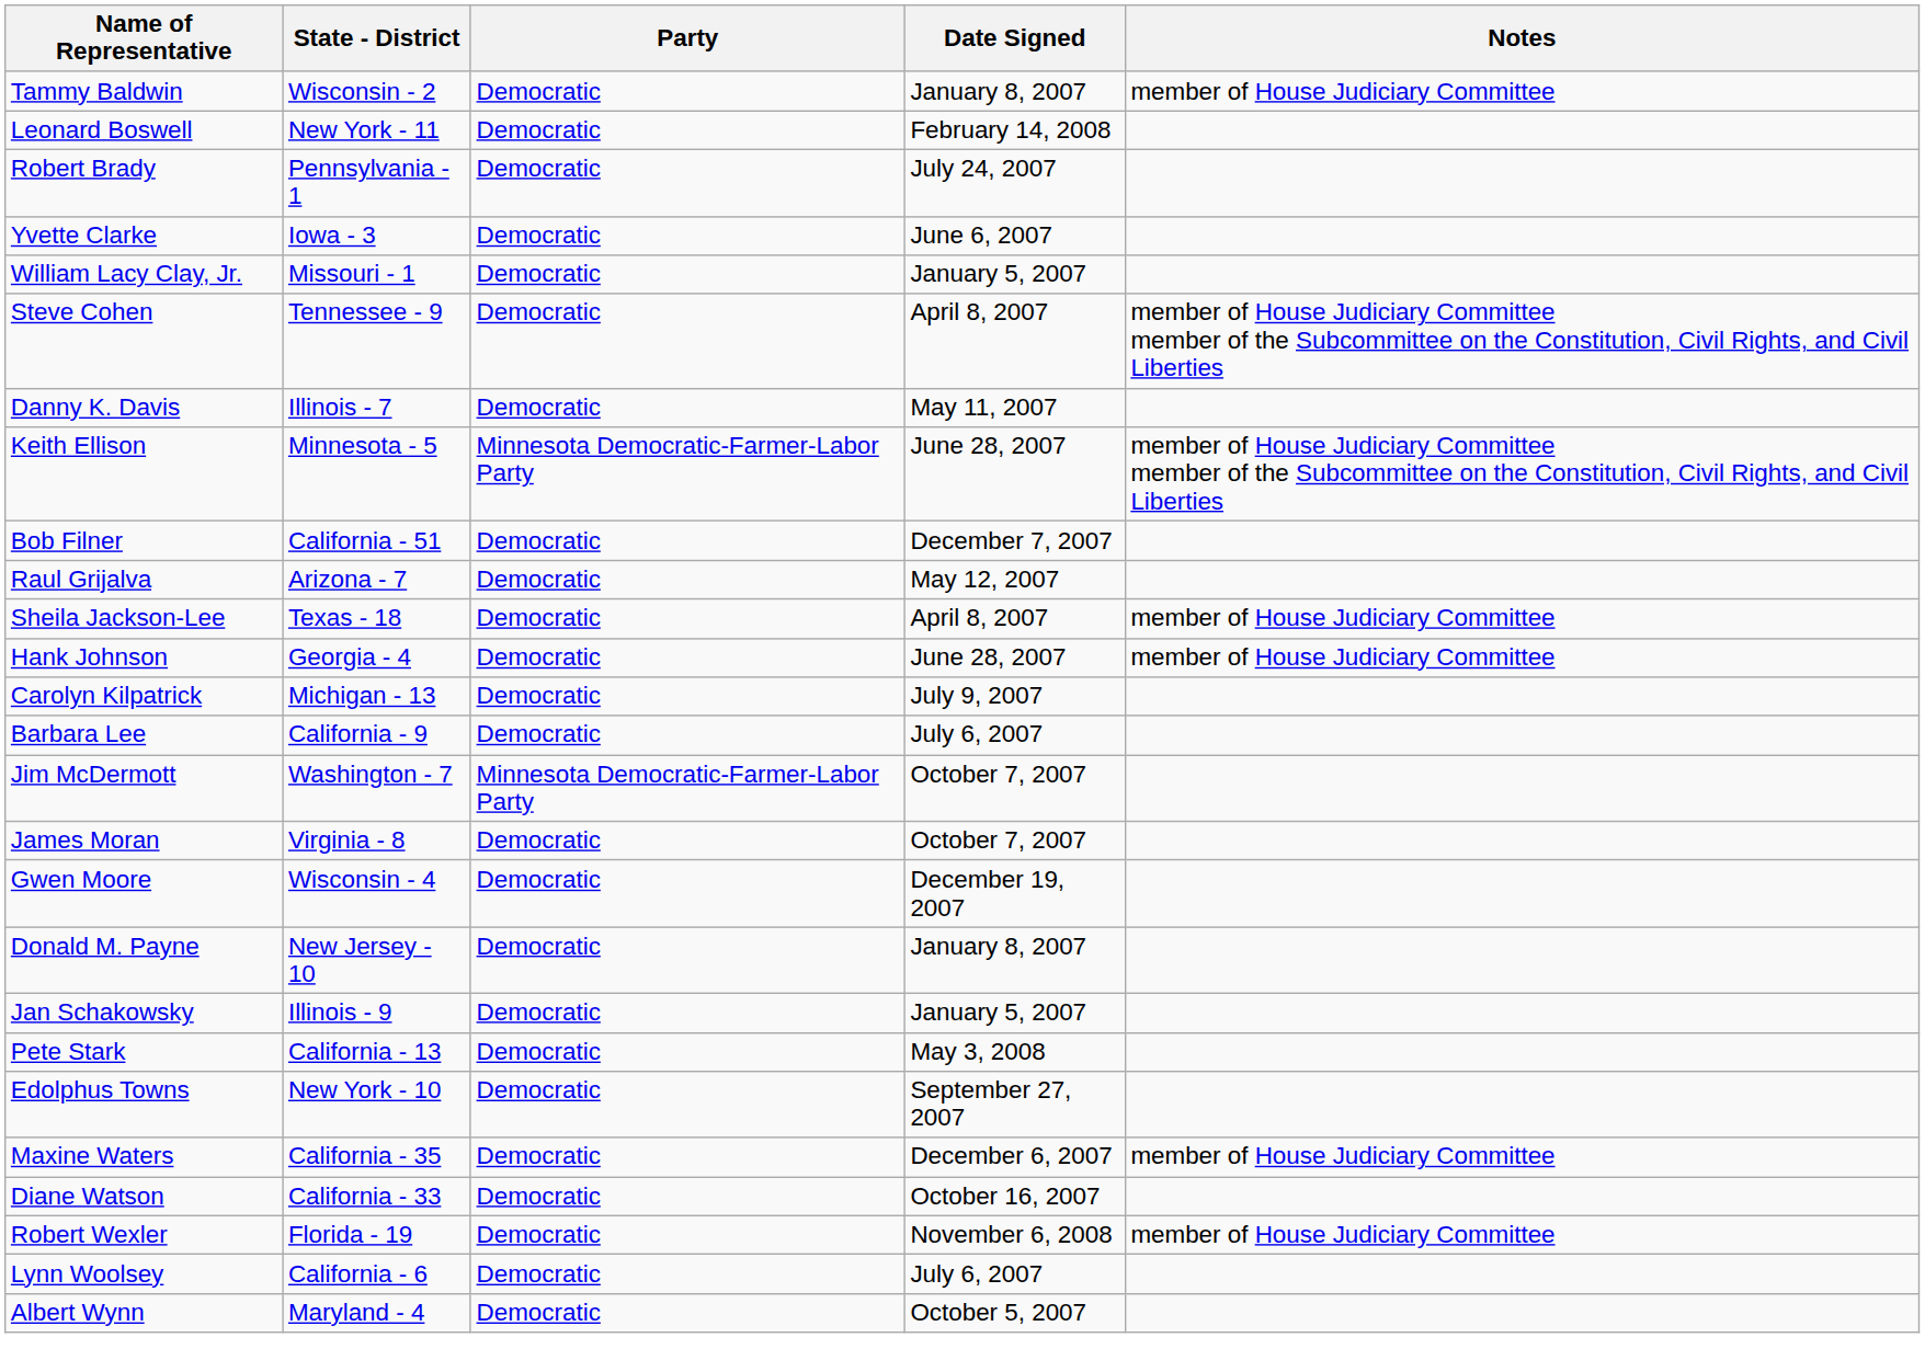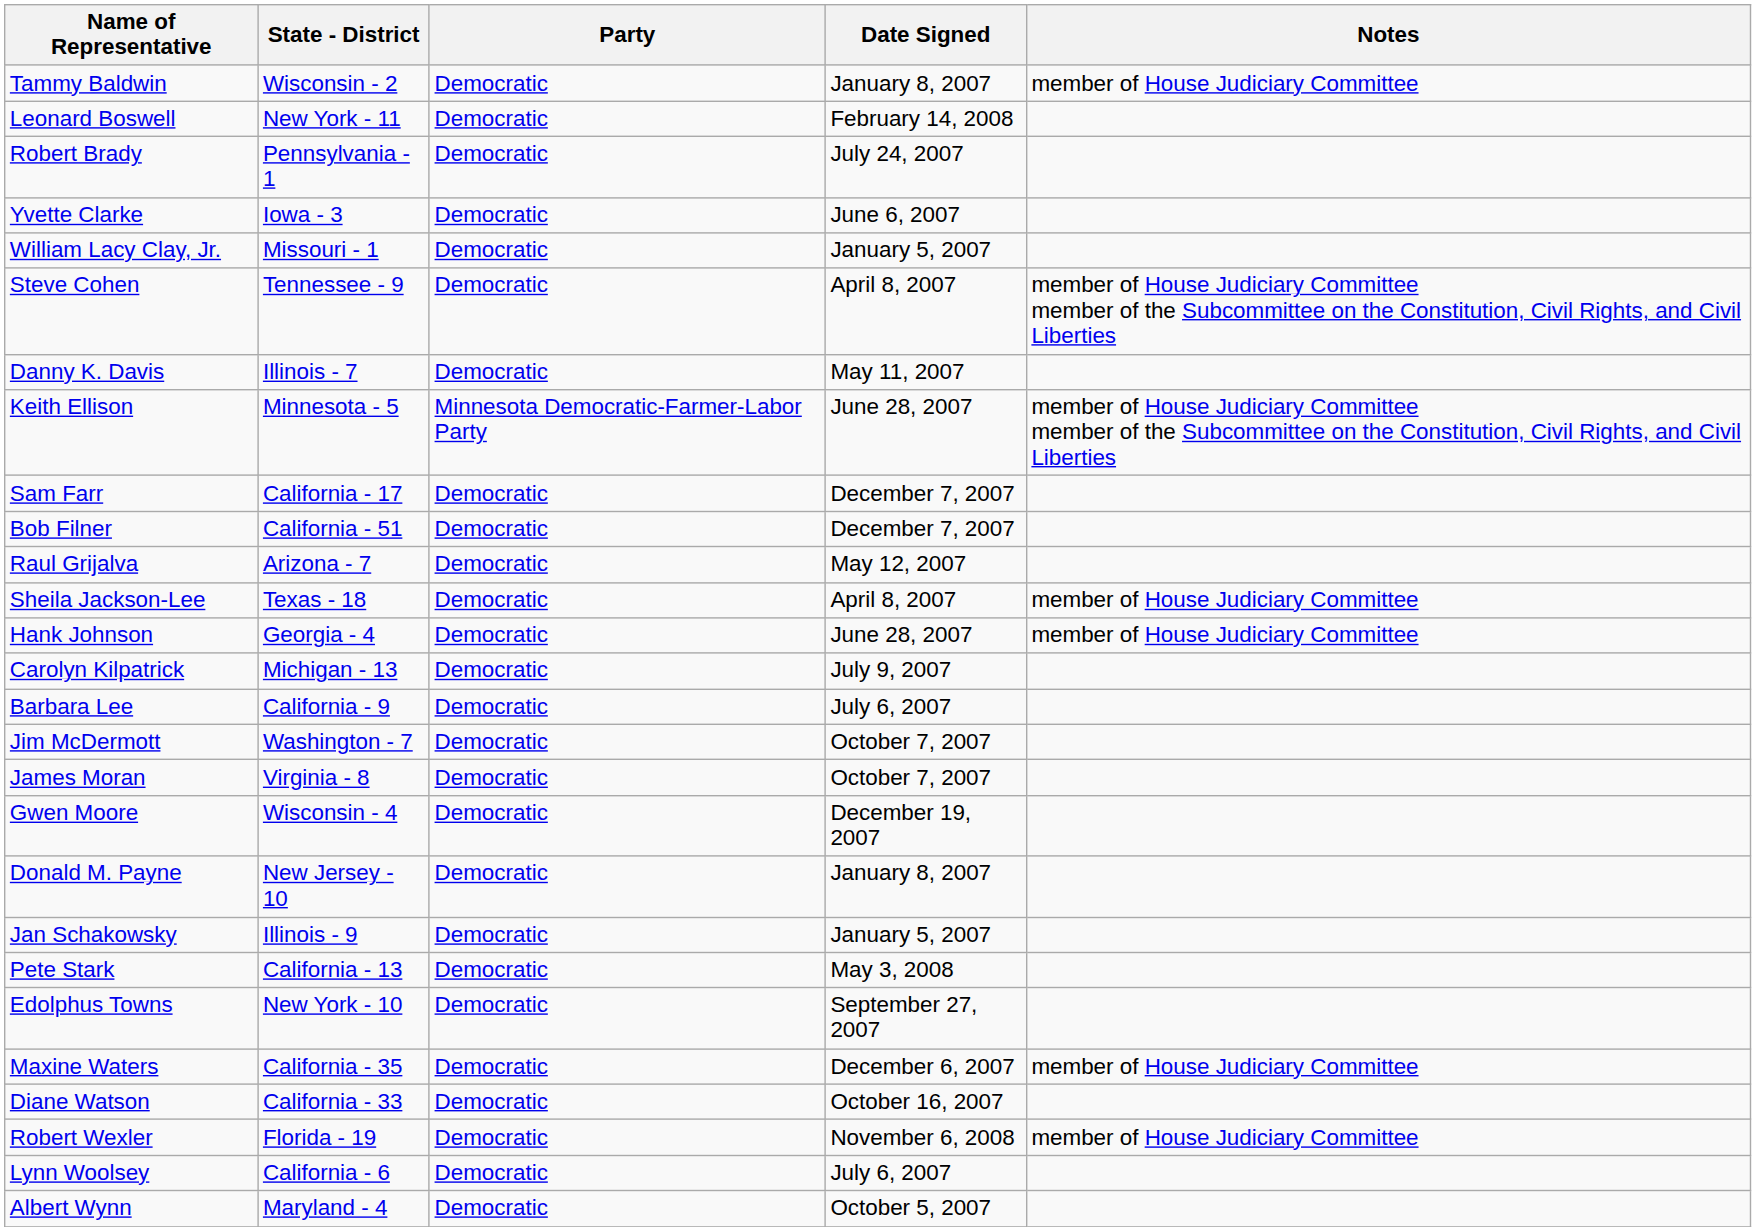 <table class="wikitable sortable">
 <tr>
 <th>Name of Representative</th>
 <th>State - District</th>
 <th>Party</th>
 <th>Date Signed</th>
 <th>Notes</th>
 </tr>
 <tr valign="top">
 <td><a href='#'>Tammy Baldwin</a></td>
 <td><a href='#'>Wisconsin - 2</a></td>
 <td><a href='#'>Democratic</a></td>
 <td>January 8, 2007</td>
 <td>member of <a href='#'>House Judiciary Committee</a></td>
 </tr>
 <tr valign="top">
 <td><a href='#'>Leonard Boswell</a></td>
 <td><a href='#'>New York - 11</a></td>
 <td><a href='#'>Democratic</a></td>
 <td>February 14, 2008</td>
 <td></td>
 </tr>
 <tr valign="top">
 <td><a href='#'>Robert Brady</a></td>
 <td><a href='#'>Pennsylvania - 1</a></td>
 <td><a href='#'>Democratic</a></td>
 <td>July 24, 2007</td>
 <td></td>
 </tr>
 <tr valign="top">
 <td><a href='#'>Yvette Clarke</a></td>
 <td><a href='#'>Iowa - 3</a></td>
 <td><a href='#'>Democratic</a></td>
 <td>June 6, 2007</td>
 <td></td>
 </tr>
 <tr valign="top">
 <td><a href='#'>William Lacy Clay, Jr.</a></td>
 <td><a href='#'>Missouri - 1</a></td>
 <td><a href='#'>Democratic</a></td>
 <td>January 5, 2007</td>
 <td></td>
 </tr>
 <tr valign="top">
 <td><a href='#'>Steve Cohen</a></td>
 <td><a href='#'>Tennessee - 9</a></td>
 <td><a href='#'>Democratic</a></td>
 <td>April 8, 2007</td>
 <td>member of <a href='#'>House Judiciary Committee</a><br>member of the <a href='#'>Subcommittee on the Constitution, Civil Rights, and Civil Liberties</a></td>
 </tr>
 <tr valign="top">
 <td><a href='#'>Danny K. Davis</a></td>
 <td><a href='#'>Illinois - 7</a></td>
 <td><a href='#'>Democratic</a></td>
 <td>May 11, 2007</td>
 <td></td>
 </tr>
 <tr valign="top">
 <td><a href='#'>Keith Ellison</a></td>
 <td><a href='#'>Minnesota - 5</a></td>
 <td><a href='#'>Minnesota Democratic-Farmer-Labor Party</a></td>
 <td>June 28, 2007</td>
 <td>member of <a href='#'>House Judiciary Committee</a><br>member of the <a href='#'>Subcommittee on the Constitution, Civil Rights, and Civil Liberties</a></td>
 </tr>
 <tr valign="top">
+<td><a href='#'>Sam Farr</a></td>
+<td><a href='#'>California - 17</a></td>
+<td><a href='#'>Democratic</a></td>
+<td>December 7, 2007</td>
+<td></td>
+</tr>
+<tr valign="top">
 <td><a href='#'>Bob Filner</a></td>
 <td><a href='#'>California - 51</a></td>
 <td><a href='#'>Democratic</a></td>
 <td>December 7, 2007</td>
 <td></td>
 </tr>
 <tr valign="top">
 <td><a href='#'>Raul Grijalva</a></td>
 <td><a href='#'>Arizona - 7</a></td>
 <td><a href='#'>Democratic</a></td>
 <td>May 12, 2007</td>
 <td></td>
 </tr>
 <tr valign="top">
 <td><a href='#'>Sheila Jackson-Lee</a></td>
 <td><a href='#'>Texas - 18</a></td>
 <td><a href='#'>Democratic</a></td>
 <td>April 8, 2007</td>
 <td>member of <a href='#'>House Judiciary Committee</a></td>
 </tr>
 <tr valign="top">
 <td><a href='#'>Hank Johnson</a></td>
 <td><a href='#'>Georgia - 4</a></td>
 <td><a href='#'>Democratic</a></td>
 <td>June 28, 2007</td>
 <td>member of <a href='#'>House Judiciary Committee</a></td>
 </tr>
 <tr valign="top">
 <td><a href='#'>Carolyn Kilpatrick</a></td>
 <td><a href='#'>Michigan - 13</a></td>
 <td><a href='#'>Democratic</a></td>
 <td>July 9, 2007</td>
 <td></td>
 </tr>
 <tr valign="top">
 <td><a href='#'>Barbara Lee</a></td>
 <td><a href='#'>California - 9</a></td>
 <td><a href='#'>Democratic</a></td>
 <td>July 6, 2007</td>
 <td></td>
 </tr>
 <tr valign="top">
 <td><a href='#'>Jim McDermott</a></td>
 <td><a href='#'>Washington - 7</a></td>
-<td><a href='#'>Minnesota Democratic-Farmer-Labor Party</a></td>
+<td><a href='#'>Democratic</a></td>
 <td>October 7, 2007</td>
 <td></td>
 </tr>
 <tr valign="top">
 <td><a href='#'>James Moran</a></td>
 <td><a href='#'>Virginia - 8</a></td>
 <td><a href='#'>Democratic</a></td>
 <td>October 7, 2007</td>
 <td></td>
 </tr>
 <tr valign="top">
 <td><a href='#'>Gwen Moore</a></td>
 <td><a href='#'>Wisconsin - 4</a></td>
 <td><a href='#'>Democratic</a></td>
 <td>December 19, 2007</td>
 <td></td>
 </tr>
 <tr valign="top">
 <td><a href='#'>Donald M. Payne</a></td>
 <td><a href='#'>New Jersey - 10</a></td>
 <td><a href='#'>Democratic</a></td>
 <td>January 8, 2007</td>
 <td></td>
 </tr>
 <tr valign="top">
 <td><a href='#'>Jan Schakowsky</a></td>
 <td><a href='#'>Illinois - 9</a></td>
 <td><a href='#'>Democratic</a></td>
 <td>January 5, 2007</td>
 <td></td>
 </tr>
 <tr valign="top">
 <td><a href='#'>Pete Stark</a></td>
 <td><a href='#'>California - 13</a></td>
 <td><a href='#'>Democratic</a></td>
 <td>May 3, 2008</td>
 <td></td>
 </tr>
 <tr valign="top">
 <td><a href='#'>Edolphus Towns</a></td>
 <td><a href='#'>New York - 10</a></td>
 <td><a href='#'>Democratic</a></td>
 <td>September 27, 2007</td>
 <td></td>
 </tr>
 <tr valign="top">
 <td><a href='#'>Maxine Waters</a></td>
 <td><a href='#'>California - 35</a></td>
 <td><a href='#'>Democratic</a></td>
 <td>December 6, 2007</td>
 <td>member of <a href='#'>House Judiciary Committee</a></td>
 </tr>
 <tr valign="top">
 <td><a href='#'>Diane Watson</a></td>
 <td><a href='#'>California - 33</a></td>
 <td><a href='#'>Democratic</a></td>
 <td>October 16, 2007</td>
 <td></td>
 </tr>
 <tr valign="top">
 <td><a href='#'>Robert Wexler</a></td>
 <td><a href='#'>Florida - 19</a></td>
 <td><a href='#'>Democratic</a></td>
 <td>November 6, 2008</td>
 <td>member of <a href='#'>House Judiciary Committee</a></td>
 </tr>
 <tr valign="top">
 <td><a href='#'>Lynn Woolsey</a></td>
 <td><a href='#'>California - 6</a></td>
 <td><a href='#'>Democratic</a></td>
 <td>July 6, 2007</td>
 <td></td>
 </tr>
 <tr valign="top">
 <td><a href='#'>Albert Wynn</a></td>
 <td><a href='#'>Maryland - 4</a></td>
 <td><a href='#'>Democratic</a></td>
 <td>October 5, 2007</td>
 <td></td>
 </tr>
 </table>
